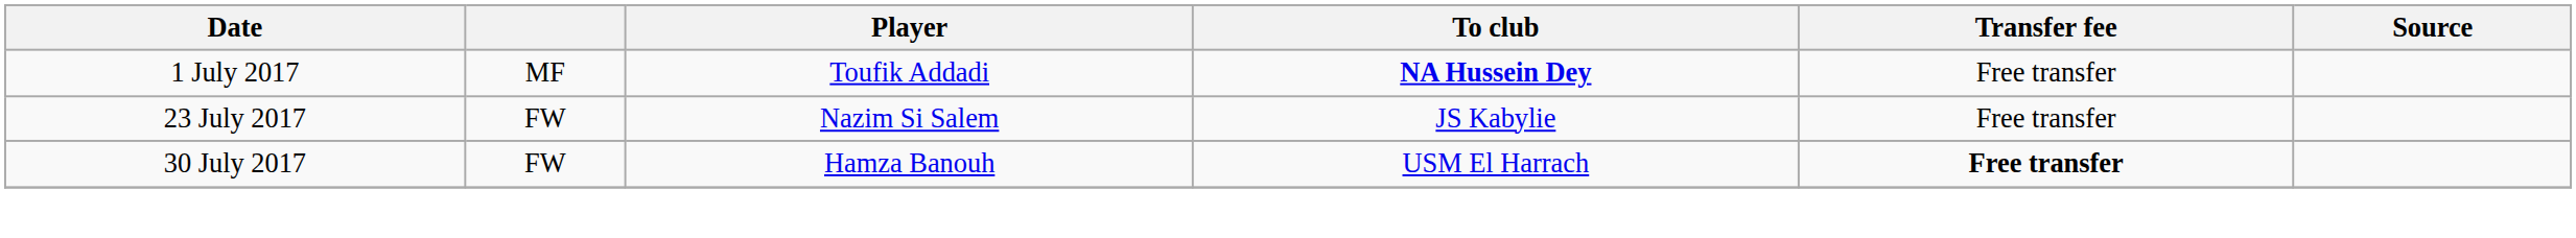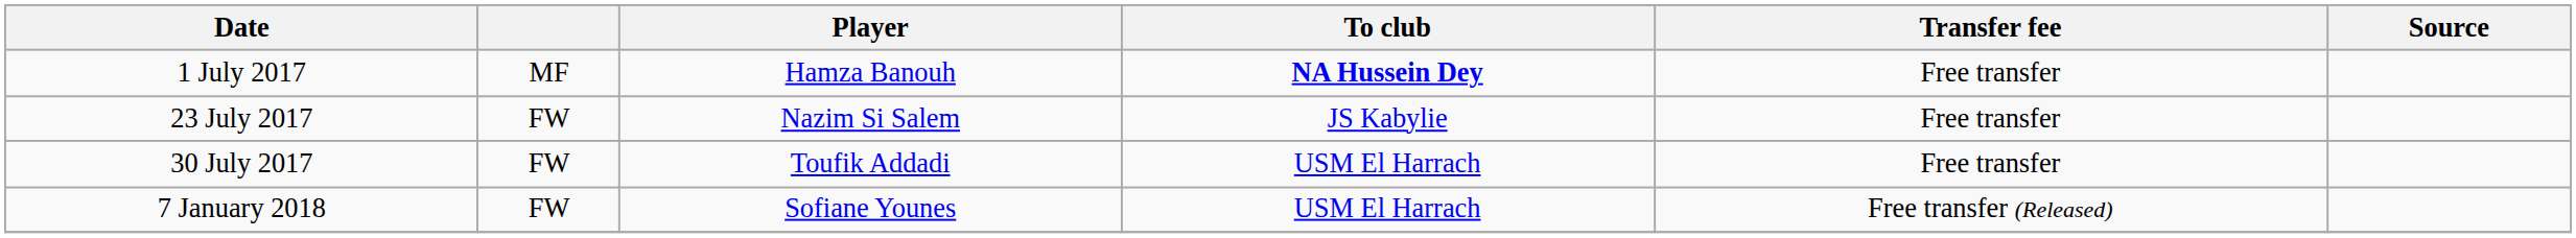 <table class="wikitable sortable" style="width:80%; text-align:center; font-size:85%; text-align:centre;">
 <tr>
 <th>Date</th>
 <th></th>
 <th>Player</th>
 <th>To club</th>
 <th>Transfer fee</th>
 <th>Source</th>
 </tr>
 <tr>
 <td>1 July 2017</td>
 <td>MF</td>
-<td> <a href='#'>Toufik Addadi</a></td>
+<td> <a href='#'>Hamza Banouh</a></td>
 <td><strong><a href='#'>NA Hussein Dey</a></strong></td>
 <td>Free transfer</td>
 <td></td>
 </tr>
 <tr>
 <td>23 July 2017</td>
 <td>FW</td>
 <td> <a href='#'>Nazim Si Salem</a></td>
 <td><a href='#'>JS Kabylie</a></td>
 <td>Free transfer</td>
 <td></td>
 </tr>
 <tr>
 <td>30 July 2017</td>
 <td>FW</td>
-<td> <a href='#'>Hamza Banouh</a></td>
+<td> <a href='#'>Toufik Addadi</a></td>
 <td><a href='#'>USM El Harrach</a></td>
-<td><strong>Free transfer</strong></td>
+<td>Free transfer</td>
+<td></td>
+</tr>
+<tr>
+<td>7 January 2018</td>
+<td>FW</td>
+<td> <a href='#'>Sofiane Younes</a></td>
+<td><a href='#'>USM El Harrach</a></td>
+<td>Free transfer <small><em>(Released)</em></small></td>
 <td></td>
 </tr>
 <tr>
 </tr>
 </table>
